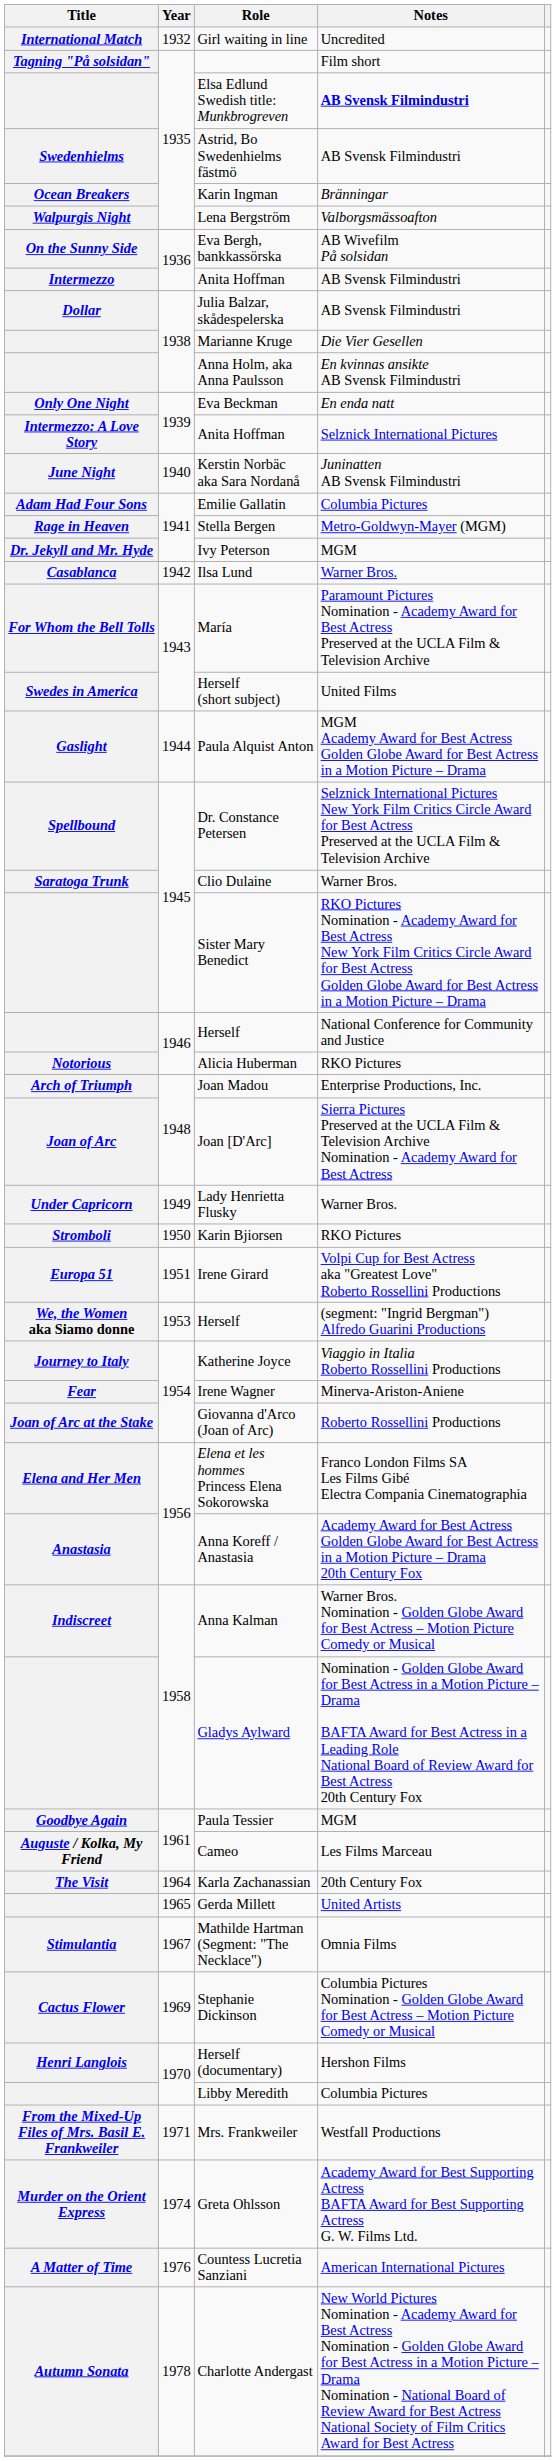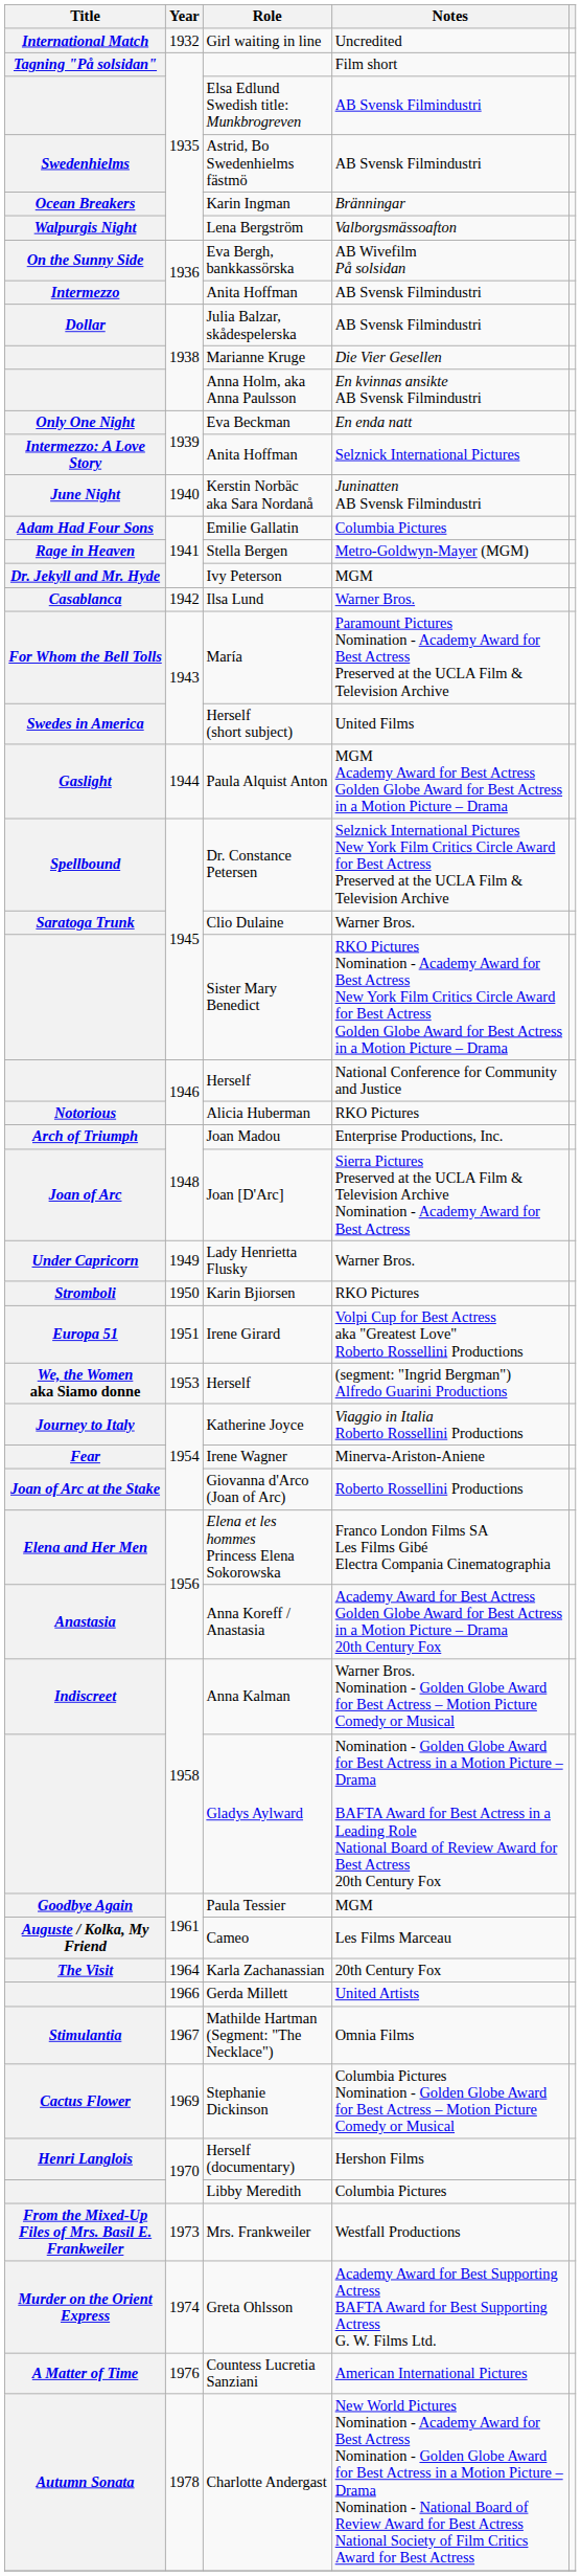 <table class="wikitable sortable plainrowheaders">
 <tr>
 <th scope="col">Title</th>
 <th scope="col">Year</th>
 <th scope="col" class="unsortable">Role</th>
 <th scope="col" class="unsortable">Notes</th>
 <th scope="col" class="unsortable"></th>
 </tr>
 <tr>
 <th scope="row"><em><a href='#'>International Match</a></em></th>
 <td>1932</td>
 <td>Girl waiting in line</td>
 <td>Uncredited</td>
 <td align="center"></td>
 </tr>
 <tr>
 <th scope="row"><em><a href='#'>Tagning "På solsidan"</a></em></th>
 <td rowspan="5">1935</td>
 <td></td>
 <td>Film short</td>
 <td align="center"></td>
 </tr>
 <tr>
 <th scope="row"></th>
 <td>Elsa Edlund<br>Swedish title: <em>Munkbrogreven</em></td>
-<td><strong><a href='#'>AB Svensk Filmindustri</a></strong></td>
+<td><a href='#'>AB Svensk Filmindustri</a></td>
 <td align="center"></td>
 </tr>
 <tr>
 <th scope="row"><em><a href='#'>Swedenhielms</a></em></th>
 <td>Astrid, Bo Swedenhielms fästmö</td>
 <td>AB Svensk Filmindustri</td>
 <td align="center"></td>
 </tr>
 <tr>
 <th scope="row"><em><a href='#'>Ocean Breakers</a></em></th>
 <td>Karin Ingman</td>
 <td><em>Bränningar</em></td>
 <td align="center"></td>
 </tr>
 <tr>
 <th scope="row"><em><a href='#'>Walpurgis Night</a></em></th>
 <td>Lena Bergström</td>
 <td><em>Valborgsmässoafton</em></td>
 <td align="center"></td>
 </tr>
 <tr>
 <th scope="row"><em><a href='#'>On the Sunny Side</a></em></th>
 <td rowspan="2">1936</td>
 <td>Eva Bergh, bankkassörska</td>
 <td>AB Wivefilm <br><em>På solsidan</em></td>
 <td align="center"></td>
 </tr>
 <tr>
 <th scope="row"><em><a href='#'>Intermezzo</a></em></th>
 <td>Anita Hoffman</td>
 <td>AB Svensk Filmindustri</td>
 <td align="center"></td>
 </tr>
 <tr>
 <th scope="row"><em><a href='#'>Dollar</a></em></th>
 <td rowspan="3">1938</td>
 <td>Julia Balzar, skådespelerska</td>
 <td>AB Svensk Filmindustri</td>
 <td align="center"></td>
 </tr>
 <tr>
 <th scope="row"></th>
 <td>Marianne Kruge</td>
 <td><em>Die Vier Gesellen</em></td>
 <td align="center"></td>
 </tr>
 <tr>
 <th scope="row"></th>
 <td>Anna Holm, aka Anna Paulsson</td>
 <td><em>En kvinnas ansikte</em><br>AB Svensk Filmindustri</td>
 <td align="center"></td>
 </tr>
 <tr>
 <th scope="row"><em><a href='#'>Only One Night</a></em></th>
 <td rowspan="2">1939</td>
 <td>Eva Beckman</td>
 <td><em>En enda natt</em></td>
 <td align="center"></td>
 </tr>
 <tr>
 <th scope="row"><em><a href='#'>Intermezzo: A Love Story</a></em></th>
 <td>Anita Hoffman</td>
 <td><a href='#'>Selznick International Pictures</a></td>
 <td align="center"></td>
 </tr>
 <tr>
 <th scope="row"><em><a href='#'>June Night</a></em></th>
 <td>1940</td>
 <td>Kerstin Norbäc<br>aka Sara Nordanå</td>
 <td><em>Juninatten</em><br>AB Svensk Filmindustri</td>
 <td align="center"></td>
 </tr>
 <tr>
 <th scope="row"><em><a href='#'>Adam Had Four Sons</a> </em></th>
 <td rowspan="3">1941</td>
 <td>Emilie Gallatin</td>
 <td><a href='#'>Columbia Pictures</a></td>
 <td align="center"></td>
 </tr>
 <tr>
 <th scope="row"><em><a href='#'>Rage in Heaven</a></em></th>
 <td>Stella Bergen</td>
 <td><a href='#'>Metro-Goldwyn-Mayer</a> (MGM)</td>
 <td align="center"></td>
 </tr>
 <tr>
 <th scope="row"><em><a href='#'>Dr. Jekyll and Mr. Hyde</a></em></th>
 <td>Ivy Peterson</td>
 <td>MGM</td>
 <td align="center"></td>
 </tr>
 <tr>
 <th scope="row"><em><a href='#'>Casablanca</a></em></th>
 <td>1942</td>
 <td>Ilsa Lund</td>
 <td><a href='#'>Warner Bros.</a></td>
 <td align="center"></td>
 </tr>
 <tr>
 <th scope="row"><em><a href='#'>For Whom the Bell Tolls</a></em></th>
 <td rowspan="2">1943</td>
 <td>María</td>
 <td><a href='#'>Paramount Pictures</a><br>Nomination - <a href='#'>Academy Award for Best Actress</a><br>Preserved at the UCLA Film & Television Archive</td>
 <td align="center"></td>
 </tr>
 <tr>
 <th scope="row"><em><a href='#'>Swedes in America</a></em></th>
 <td>Herself<br>(short subject)</td>
 <td>United Films</td>
 <td align="center"></td>
 </tr>
 <tr>
 <th scope="row"><em><a href='#'>Gaslight</a></em></th>
 <td>1944</td>
 <td>Paula Alquist Anton</td>
 <td>MGM<br> <a href='#'>Academy Award for Best Actress</a> <br> <a href='#'>Golden Globe Award for Best Actress in a Motion Picture – Drama</a></td>
 <td align="center"></td>
 </tr>
 <tr>
 <th scope="row"><em><a href='#'>Spellbound</a></em></th>
 <td rowspan="3">1945</td>
 <td>Dr. Constance Petersen</td>
 <td><a href='#'>Selznick International Pictures</a><br> <a href='#'>New York Film Critics Circle Award for Best Actress</a> <br> Preserved at the UCLA Film & Television Archive</td>
 <td align="center"></td>
 </tr>
 <tr>
 <th scope="row"><em><a href='#'>Saratoga Trunk</a></em></th>
 <td>Clio Dulaine</td>
 <td>Warner Bros.</td>
 <td align="center"></td>
 </tr>
 <tr>
 <th scope="row"></th>
 <td>Sister Mary Benedict<br></td>
 <td><a href='#'>RKO Pictures</a><br>Nomination - <a href='#'>Academy Award for Best Actress</a> <br> <a href='#'>New York Film Critics Circle Award for Best Actress</a> <br> <a href='#'>Golden Globe Award for Best Actress in a Motion Picture – Drama</a></td>
 <td align="center"></td>
 </tr>
 <tr>
 <th scope="row"><em></em></th>
 <td rowspan="2">1946</td>
 <td>Herself</td>
 <td>National Conference for Community and Justice</td>
 <td align="center"></td>
 </tr>
 <tr>
 <th scope="row"><em><a href='#'>Notorious</a></em></th>
 <td>Alicia Huberman</td>
 <td>RKO Pictures</td>
 <td align="center"></td>
 </tr>
 <tr>
 <th scope="row"><em><a href='#'>Arch of Triumph</a></em></th>
 <td rowspan="2">1948</td>
 <td>Joan Madou</td>
 <td>Enterprise Productions, Inc.</td>
 <td align="center"></td>
 </tr>
 <tr>
 <th scope="row"><em><a href='#'>Joan of Arc</a></em></th>
 <td>Joan [D'Arc]</td>
 <td><a href='#'>Sierra Pictures</a><br>Preserved at the UCLA Film & Television Archive<br>Nomination - <a href='#'>Academy Award for Best Actress</a></td>
 <td align="center"></td>
 </tr>
 <tr>
 <th scope="row"><em><a href='#'>Under Capricorn</a></em></th>
 <td>1949</td>
 <td>Lady Henrietta Flusky</td>
 <td>Warner Bros.</td>
 <td align="center"></td>
 </tr>
 <tr>
 <th scope="row"><em><a href='#'>Stromboli</a></em></th>
 <td>1950</td>
 <td>Karin Bjiorsen</td>
 <td>RKO Pictures</td>
 <td align="center"></td>
 </tr>
 <tr>
 <th scope="row"><em><a href='#'>Europa 51</a></em></th>
 <td>1951</td>
 <td>Irene Girard</td>
 <td><a href='#'>Volpi Cup for Best Actress</a> <br> aka "Greatest Love"<br><a href='#'>Roberto Rossellini</a> Productions</td>
 <td align="center"></td>
 </tr>
 <tr>
 <th scope="row"><em><a href='#'>We, the Women</a></em><br>aka Siamo donne</th>
 <td>1953</td>
 <td>Herself</td>
 <td>(segment: "Ingrid Bergman")<br><a href='#'>Alfredo Guarini Productions</a></td>
 <td align="center"></td>
 </tr>
 <tr>
 <th scope="row"><em><a href='#'>Journey to Italy</a></em></th>
 <td rowspan="3">1954</td>
 <td>Katherine Joyce</td>
 <td><em>Viaggio in Italia</em><br><a href='#'>Roberto Rossellini</a> Productions</td>
 <td align="center"></td>
 </tr>
 <tr>
 <th scope="row"><em><a href='#'>Fear</a></em></th>
 <td>Irene Wagner</td>
 <td>Minerva-Ariston-Aniene</td>
 <td align="center"></td>
 </tr>
 <tr>
 <th scope="row"><em><a href='#'>Joan of Arc at the Stake</a></em></th>
 <td>Giovanna d'Arco (Joan of Arc)</td>
 <td><a href='#'>Roberto Rossellini</a> Productions</td>
 <td align="center"></td>
 </tr>
 <tr>
 <th scope="row"><em><a href='#'>Elena and Her Men</a></em></th>
 <td rowspan="2">1956</td>
 <td><em>Elena et les hommes</em><br>Princess Elena Sokorowska</td>
 <td>Franco London Films SA<br>Les Films Gibé<br>Electra Compania Cinematographia</td>
 <td align="center"></td>
 </tr>
 <tr>
 <th scope="row"><em><a href='#'>Anastasia</a></em></th>
 <td>Anna Koreff / Anastasia</td>
 <td><a href='#'>Academy Award for Best Actress</a> <br> <a href='#'>Golden Globe Award for Best Actress in a Motion Picture – Drama</a> <br><a href='#'>20th Century Fox</a></td>
 <td align="center"></td>
 </tr>
 <tr>
 <th scope="row"><em><a href='#'>Indiscreet</a></em></th>
 <td rowspan="2">1958</td>
 <td>Anna Kalman</td>
 <td>Warner Bros. <br> Nomination - <a href='#'>Golden Globe Award for Best Actress – Motion Picture Comedy or Musical</a></td>
 <td align="center"></td>
 </tr>
 <tr>
 <th scope="row"></th>
 <td><a href='#'>Gladys Aylward</a></td>
 <td>Nomination - <a href='#'>Golden Globe Award for Best Actress in a Motion Picture – Drama</a><br><br> <a href='#'>BAFTA Award for Best Actress in a Leading Role</a> <br> <a href='#'>National Board of Review Award for Best Actress</a> <br> 20th Century Fox</td>
 <td align="center"></td>
 </tr>
 <tr>
 <th scope="row"><em><a href='#'>Goodbye Again</a></em></th>
 <td rowspan="2">1961</td>
 <td>Paula Tessier</td>
 <td>MGM</td>
 <td align="center"></td>
 </tr>
 <tr>
 <th scope="row"><em><a href='#'>Auguste</a> / Kolka, My Friend</em></th>
 <td>Cameo</td>
 <td>Les Films Marceau</td>
 <td align="center"></td>
 </tr>
 <tr>
 <th scope="row"><em><a href='#'>The Visit</a></em></th>
 <td>1964</td>
 <td>Karla Zachanassian</td>
 <td>20th Century Fox</td>
 <td align="center"></td>
 </tr>
 <tr>
 <th scope="row"></th>
-<td>1965</td>
+<td>1966</td>
 <td>Gerda Millett</td>
 <td><a href='#'>United Artists</a></td>
 <td align="center"></td>
 </tr>
 <tr>
 <th scope="row"><em><a href='#'>Stimulantia</a></em></th>
 <td>1967</td>
 <td>Mathilde Hartman<br>(Segment: "The Necklace")</td>
 <td>Omnia Films</td>
 <td align="center"></td>
 </tr>
 <tr>
 <th scope="row"><em><a href='#'>Cactus Flower</a></em></th>
 <td>1969</td>
 <td>Stephanie Dickinson</td>
 <td>Columbia Pictures <br> Nomination - <a href='#'>Golden Globe Award for Best Actress – Motion Picture Comedy or Musical</a></td>
 <td align="center"></td>
 </tr>
 <tr>
 <th scope="row"><em><a href='#'>Henri Langlois</a></em></th>
 <td rowspan="2">1970</td>
 <td>Herself<br>(documentary)</td>
 <td>Hershon Films</td>
 <td align="center"></td>
 </tr>
 <tr>
 <th scope="row"></th>
 <td>Libby Meredith</td>
 <td>Columbia Pictures</td>
 <td align="center"></td>
 </tr>
 <tr>
 <th scope="row"><em><a href='#'>From the Mixed-Up Files of Mrs. Basil E. Frankweiler</a></em></th>
-<td>1971</td>
+<td>1973</td>
 <td>Mrs. Frankweiler</td>
 <td>Westfall Productions</td>
 <td align="center"></td>
 </tr>
 <tr>
 <th scope="row"><em><a href='#'>Murder on the Orient Express</a></em></th>
 <td>1974</td>
 <td>Greta Ohlsson</td>
 <td><a href='#'>Academy Award for Best Supporting Actress</a><br><a href='#'>BAFTA Award for Best Supporting Actress</a><br>G. W. Films Ltd.</td>
 <td align="center"></td>
 </tr>
 <tr>
 <th scope="row"><em><a href='#'>A Matter of Time</a></em></th>
 <td>1976</td>
 <td>Countess Lucretia Sanziani</td>
 <td><a href='#'>American International Pictures</a></td>
 <td align="center"></td>
 </tr>
 <tr>
 <th scope="row"><em><a href='#'>Autumn Sonata</a></em></th>
 <td>1978</td>
 <td>Charlotte Andergast</td>
 <td><a href='#'>New World Pictures</a><br>Nomination - <a href='#'>Academy Award for Best Actress</a> <br> Nomination - <a href='#'>Golden Globe Award for Best Actress in a Motion Picture – Drama</a> <br> Nomination - <a href='#'>National Board of Review Award for Best Actress</a> <br> <a href='#'>National Society of Film Critics Award for Best Actress</a></td>
 <td align="center"></td>
 </tr>
 <tr>
 </tr>
 <tr>
 </tr>
 </table>
